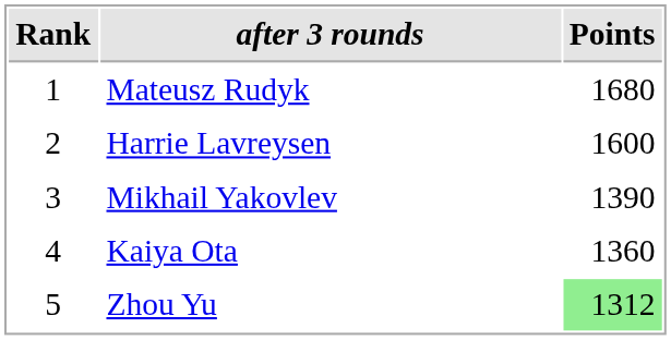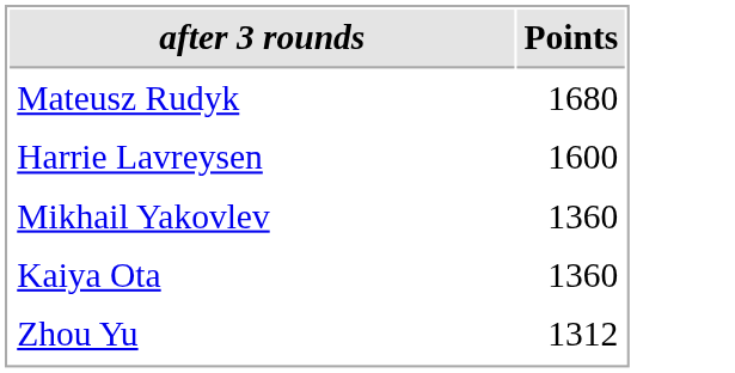 <table cellspacing="1" cellpadding="3" style="border:1px solid #aaa; font-size:90%;">
 <tr style="background:#e4e4e4;">
-<th style="border-bottom:1px solid #aaa; width:10px;">Rank</th>
 <th style="border-bottom:1px solid #aaa; width:200px; white-space:nowrap;"><em>after 3 rounds</em></th>
 <th style="border-bottom:1px solid #aaa; width:20px;">Points</th>
 </tr>
 <tr>
-<td align=center>1</td>
 <td> <a href='#'>Mateusz Rudyk</a></td>
 <td align=right>1680</td>
 </tr>
 <tr>
-<td align=center>2</td>
 <td> <a href='#'>Harrie Lavreysen</a></td>
 <td align=right>1600</td>
 </tr>
 <tr>
-<td align=center>3</td>
 <td> <a href='#'>Mikhail Yakovlev</a></td>
-<td align=right>1390</td>
+<td align=right>1360</td>
 </tr>
 <tr>
-<td align=center>4</td>
 <td> <a href='#'>Kaiya Ota</a></td>
 <td align=right>1360</td>
 </tr>
 <tr>
-<td align=center>5</td>
 <td> <a href='#'>Zhou Yu</a></td>
-<td align=right style="background: lightgreen;">1312</td>
+<td align=right>1312</td>
 </tr>
 </table>
